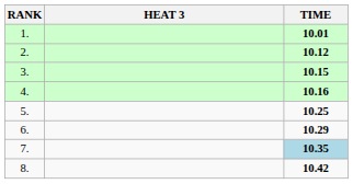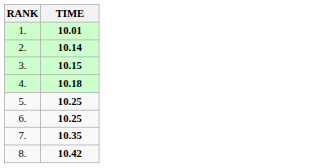 <table class="wikitable" style="border-collapse: collapse; font-size: 90%;">
 <tr>
 <th>RANK</th>
-<th style="width: 20em">HEAT 3</th>
 <th style="width: 5em">TIME</th>
 </tr>
 <tr style="background:#ccffcc;">
 <td align="center">1.</td>
-<td></td>
 <td align="center"><strong>10.01</strong></td>
 </tr>
 <tr style="background:#ccffcc;">
 <td align="center">2.</td>
-<td></td>
-<td align="center"><strong>10.12</strong></td>
+<td align="center"><strong>10.14</strong></td>
 </tr>
 <tr style="background:#ccffcc;">
 <td align="center">3.</td>
-<td></td>
 <td align="center"><strong>10.15</strong></td>
 </tr>
 <tr style="background:#ccffcc;">
 <td align="center">4.</td>
-<td></td>
-<td align="center"><strong>10.16</strong></td>
+<td align="center"><strong>10.18</strong></td>
 </tr>
 <tr>
 <td align="center">5.</td>
-<td></td>
 <td align="center"><strong>10.25</strong></td>
 </tr>
 <tr>
 <td align="center">6.</td>
-<td></td>
-<td align="center"><strong>10.29</strong></td>
+<td align="center"><strong>10.25</strong></td>
 </tr>
 <tr>
 <td align="center">7.</td>
-<td></td>
-<td align="center" style="background: lightblue;"><strong>10.35</strong></td>
+<td align="center"><strong>10.35</strong></td>
 </tr>
 <tr>
 <td align="center">8.</td>
-<td></td>
 <td align="center"><strong>10.42</strong></td>
 </tr>
 </table>
